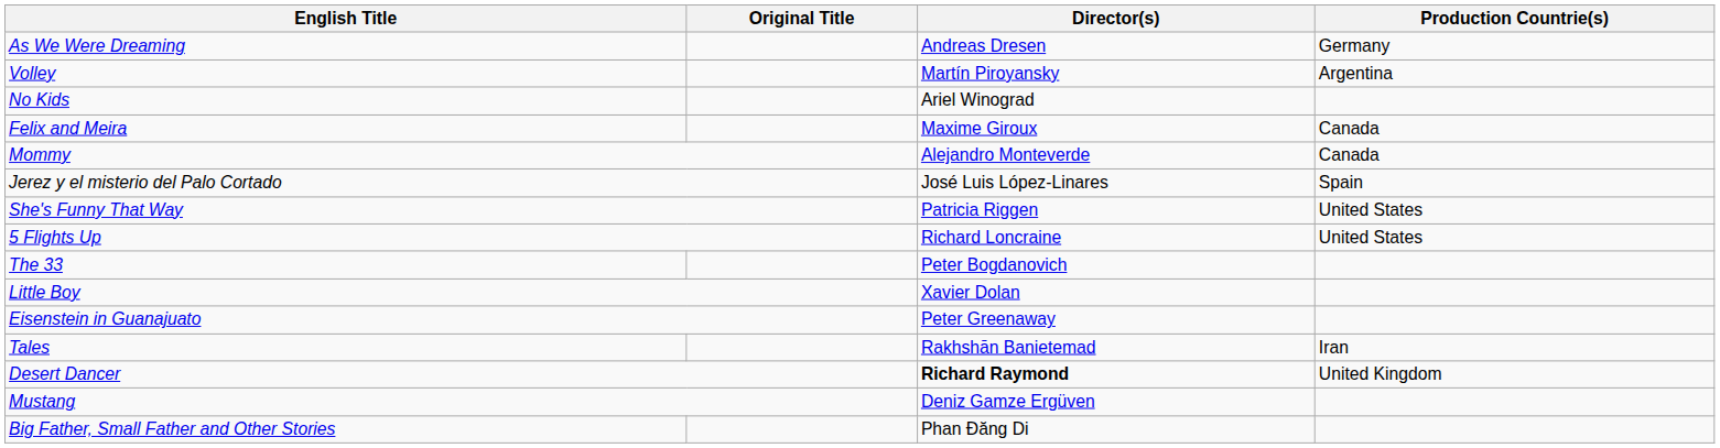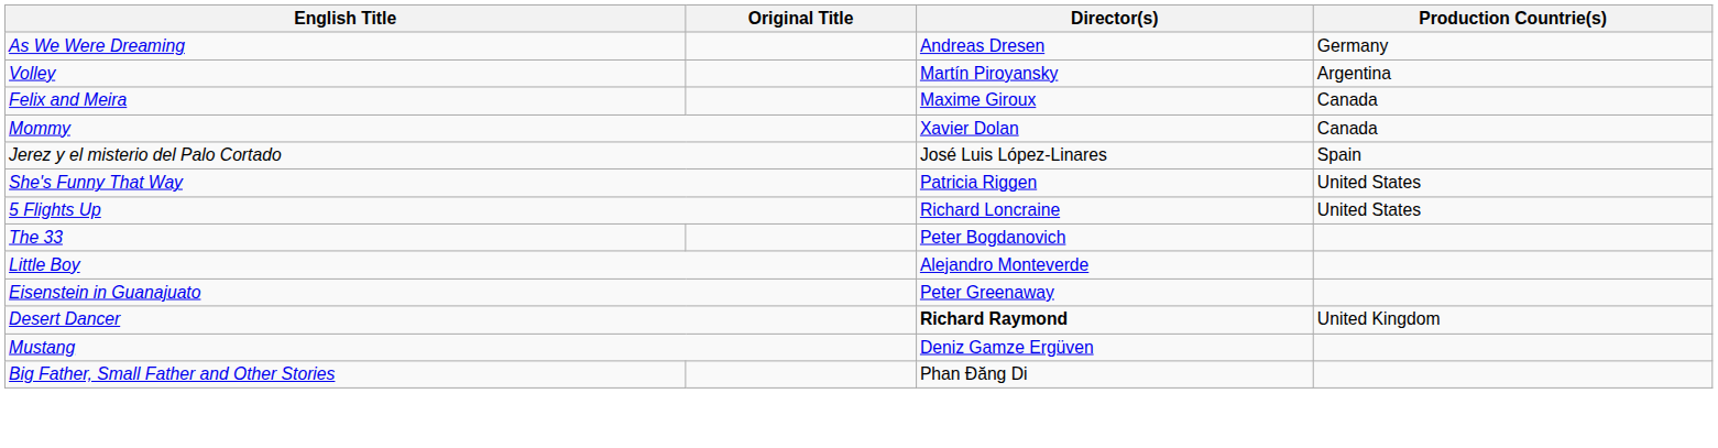 <table class="sortable wikitable" style="width:100%; margin-bottom:4px" cellpadding="5">
 <tr>
 <th scope="col">English Title</th>
 <th scope="col">Original Title</th>
 <th scope="col">Director(s)</th>
 <th scope="col">Production Countrie(s)</th>
 </tr>
 <tr>
 <td><em><a href='#'>As We Were Dreaming</a></em></td>
 <td></td>
 <td><a href='#'>Andreas Dresen</a></td>
 <td>Germany</td>
 </tr>
 <tr>
 <td><em><a href='#'>Volley</a></em></td>
 <td></td>
 <td><a href='#'>Martín Piroyansky</a></td>
 <td>Argentina</td>
 </tr>
 <tr>
-<td><em><a href='#'>No Kids</a></em></td>
-<td></td>
-<td>Ariel Winograd</td>
-<td></td>
-</tr>
-<tr>
 <td><em><a href='#'>Felix and Meira</a></em></td>
 <td></td>
 <td><a href='#'>Maxime Giroux</a></td>
 <td>Canada</td>
 </tr>
 <tr>
 <td colspan = "2"><em><a href='#'>Mommy</a></em></td>
-<td><a href='#'>Alejandro Monteverde</a></td>
+<td><a href='#'>Xavier Dolan</a></td>
 <td>Canada</td>
 </tr>
 <tr>
 <td colspan = "2"><em>Jerez y el misterio del Palo Cortado</em></td>
 <td>José Luis López-Linares</td>
 <td>Spain</td>
 </tr>
 <tr>
 <td colspan = "2"><em><a href='#'>She's Funny That Way</a></em></td>
 <td><a href='#'>Patricia Riggen</a></td>
 <td>United States</td>
 </tr>
 <tr>
 <td colspan = "2"><em><a href='#'>5 Flights Up</a></em></td>
 <td><a href='#'>Richard Loncraine</a></td>
 <td>United States</td>
 </tr>
 <tr>
 <td><em><a href='#'>The 33</a></em></td>
 <td></td>
 <td><a href='#'>Peter Bogdanovich</a></td>
 <td></td>
 </tr>
 <tr>
 <td colspan = "2"><em><a href='#'>Little Boy</a></em></td>
-<td><a href='#'>Xavier Dolan</a></td>
+<td><a href='#'>Alejandro Monteverde</a></td>
 <td></td>
 </tr>
 <tr>
 <td colspan = "2"><em><a href='#'>Eisenstein in Guanajuato</a></em></td>
 <td><a href='#'>Peter Greenaway</a></td>
 <td></td>
-</tr>
-<tr>
-<td><em><a href='#'>Tales</a></em></td>
-<td></td>
-<td><a href='#'>Rakhshān Banietemad</a></td>
-<td>Iran</td>
 </tr>
 <tr>
 <td colspan = "2"><em><a href='#'>Desert Dancer</a></em></td>
 <td><strong>Richard Raymond</strong></td>
 <td>United Kingdom</td>
 </tr>
 <tr>
 <td colspan = "2"><em><a href='#'>Mustang</a></em></td>
 <td><a href='#'>Deniz Gamze Ergüven</a></td>
 <td></td>
 </tr>
 <tr>
 <td><em><a href='#'>Big Father, Small Father and Other Stories</a></em></td>
 <td></td>
 <td>Phan Đăng Di</td>
 <td></td>
 </tr>
 </table>
